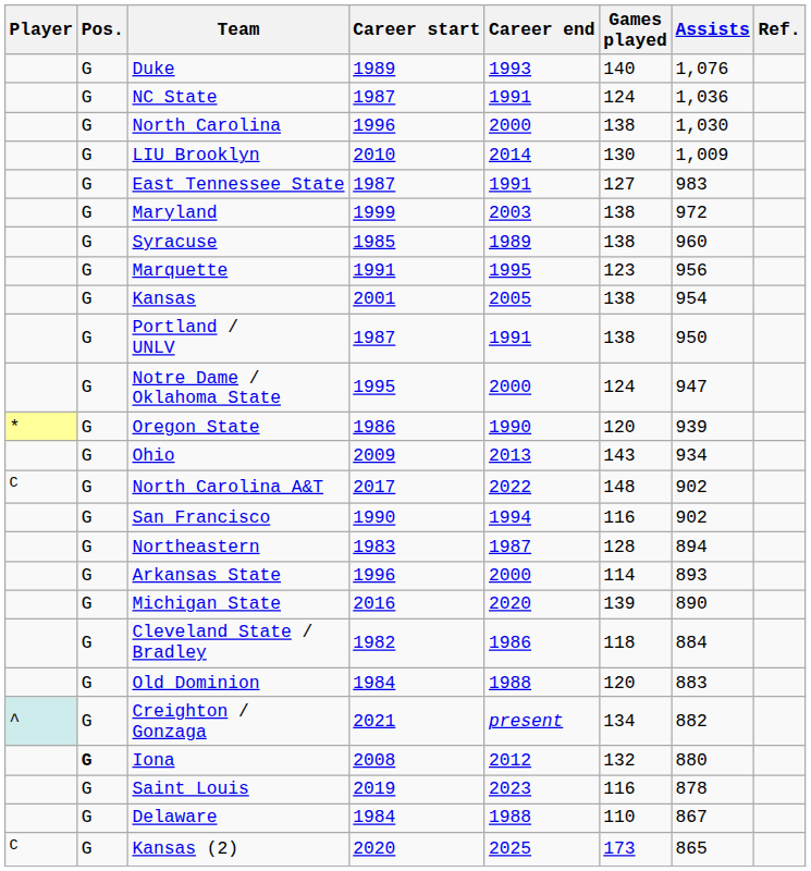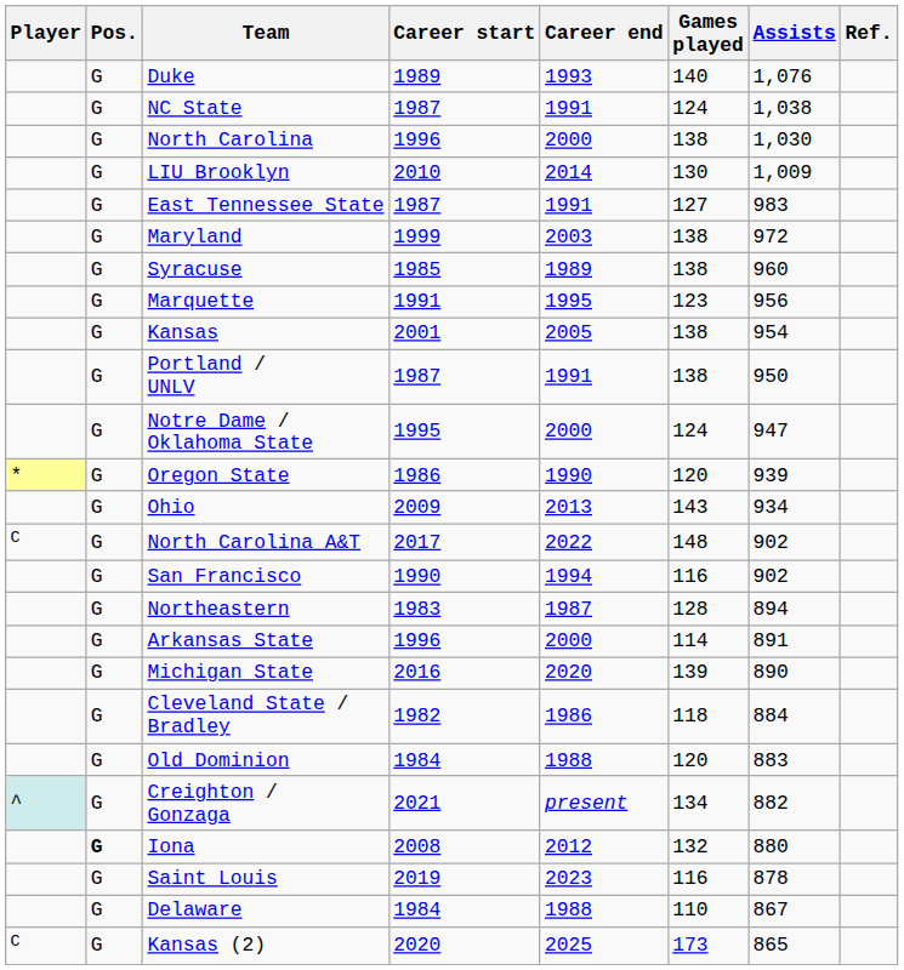 <table class="wikitable sortable">
 <tr>
 <th>Player</th>
 <th class="unsortable">Pos.</th>
 <th>Team</th>
 <th>Career start</th>
 <th>Career end</th>
 <th>Games<br>played</th>
 <th><a href='#'>Assists</a></th>
 <th class="unsortable">Ref.</th>
 </tr>
 <tr>
 <td></td>
 <td>G</td>
 <td><a href='#'>Duke</a></td>
 <td><a href='#'>1989</a></td>
 <td><a href='#'>1993</a></td>
 <td>140</td>
 <td>1,076</td>
 <td align=center></td>
 </tr>
 <tr>
 <td></td>
 <td>G</td>
 <td><a href='#'>NC State</a></td>
 <td><a href='#'>1987</a></td>
 <td><a href='#'>1991</a></td>
 <td>124</td>
-<td>1,036</td>
+<td>1,038</td>
 <td align=center></td>
 </tr>
 <tr>
 <td></td>
 <td>G</td>
 <td><a href='#'>North Carolina</a></td>
 <td><a href='#'>1996</a></td>
 <td><a href='#'>2000</a></td>
 <td>138</td>
 <td>1,030</td>
 <td align=center></td>
 </tr>
 <tr>
 <td></td>
 <td>G</td>
 <td><a href='#'>LIU Brooklyn</a></td>
 <td><a href='#'>2010</a></td>
 <td><a href='#'>2014</a></td>
 <td>130</td>
 <td>1,009</td>
 <td align=center></td>
 </tr>
 <tr>
 <td></td>
 <td>G</td>
 <td><a href='#'>East Tennessee State</a></td>
 <td><a href='#'>1987</a></td>
 <td><a href='#'>1991</a></td>
 <td>127</td>
 <td>983</td>
 <td align=center></td>
 </tr>
 <tr>
 <td></td>
 <td>G</td>
 <td><a href='#'>Maryland</a></td>
 <td><a href='#'>1999</a></td>
 <td><a href='#'>2003</a></td>
 <td>138</td>
 <td>972</td>
 <td align=center></td>
 </tr>
 <tr>
 <td></td>
 <td>G</td>
 <td><a href='#'>Syracuse</a></td>
 <td><a href='#'>1985</a></td>
 <td><a href='#'>1989</a></td>
 <td>138</td>
 <td>960</td>
 <td align=center></td>
 </tr>
 <tr>
 <td></td>
 <td>G</td>
 <td><a href='#'>Marquette</a></td>
 <td><a href='#'>1991</a></td>
 <td><a href='#'>1995</a></td>
 <td>123</td>
 <td>956</td>
 <td align=center></td>
 </tr>
 <tr>
 <td></td>
 <td>G</td>
 <td><a href='#'>Kansas</a></td>
 <td><a href='#'>2001</a></td>
 <td><a href='#'>2005</a></td>
 <td>138</td>
 <td>954</td>
 <td align=center></td>
 </tr>
 <tr>
 <td></td>
 <td>G</td>
 <td><a href='#'>Portland</a> /<br><a href='#'>UNLV</a></td>
 <td><a href='#'>1987</a></td>
 <td><a href='#'>1991</a></td>
 <td>138</td>
 <td>950</td>
 <td align=center></td>
 </tr>
 <tr>
 <td></td>
 <td>G</td>
 <td><a href='#'>Notre Dame</a> /<br> <a href='#'>Oklahoma State</a></td>
 <td><a href='#'>1995</a></td>
 <td><a href='#'>2000</a></td>
 <td>124</td>
 <td>947</td>
 <td align=center></td>
 </tr>
 <tr>
 <td style="background-color:#FFFF99;">*</td>
 <td>G</td>
 <td><a href='#'>Oregon State</a></td>
 <td><a href='#'>1986</a></td>
 <td><a href='#'>1990</a></td>
 <td>120</td>
 <td>939</td>
 <td align=center></td>
 </tr>
 <tr>
 <td></td>
 <td>G</td>
 <td><a href='#'>Ohio</a></td>
 <td><a href='#'>2009</a></td>
 <td><a href='#'>2013</a></td>
 <td>143</td>
 <td>934</td>
 <td align=center></td>
 </tr>
 <tr>
 <td><sup>C</sup></td>
 <td>G</td>
 <td><a href='#'>North Carolina A&T</a></td>
 <td><a href='#'>2017</a></td>
 <td><a href='#'>2022</a></td>
 <td>148</td>
 <td>902</td>
 <td align=center></td>
 </tr>
 <tr>
 <td></td>
 <td>G</td>
 <td><a href='#'>San Francisco</a></td>
 <td><a href='#'>1990</a></td>
 <td><a href='#'>1994</a></td>
 <td>116</td>
 <td>902</td>
 <td align=center></td>
 </tr>
 <tr>
 <td></td>
 <td>G</td>
 <td><a href='#'>Northeastern</a></td>
 <td><a href='#'>1983</a></td>
 <td><a href='#'>1987</a></td>
 <td>128</td>
 <td>894</td>
 <td align=center></td>
 </tr>
 <tr>
 <td></td>
 <td>G</td>
 <td><a href='#'>Arkansas State</a></td>
 <td><a href='#'>1996</a></td>
 <td><a href='#'>2000</a></td>
 <td>114</td>
-<td>893</td>
+<td>891</td>
 <td align=center></td>
 </tr>
 <tr>
 <td></td>
 <td>G</td>
 <td><a href='#'>Michigan State</a></td>
 <td><a href='#'>2016</a></td>
 <td><a href='#'>2020</a></td>
 <td>139</td>
 <td>890</td>
 <td align=center></td>
 </tr>
 <tr>
 <td></td>
 <td>G</td>
 <td><a href='#'>Cleveland State</a> /<br><a href='#'>Bradley</a></td>
 <td><a href='#'>1982</a></td>
 <td><a href='#'>1986</a></td>
 <td>118</td>
 <td>884</td>
 <td align=center></td>
 </tr>
 <tr>
 <td></td>
 <td>G</td>
 <td><a href='#'>Old Dominion</a></td>
 <td><a href='#'>1984</a></td>
 <td><a href='#'>1988</a></td>
 <td>120</td>
 <td>883</td>
 <td align=center></td>
 </tr>
 <tr>
 <td bgcolor=#cfecec>^</td>
 <td>G</td>
 <td><a href='#'>Creighton</a> /<br><a href='#'>Gonzaga</a></td>
 <td><a href='#'>2021</a></td>
 <td><em><a href='#'>present</a></em></td>
 <td>134</td>
 <td>882</td>
 <td align=center></td>
 </tr>
 <tr>
 <td></td>
 <td><strong>G</strong></td>
 <td><a href='#'>Iona</a></td>
 <td><a href='#'>2008</a></td>
 <td><a href='#'>2012</a></td>
 <td>132</td>
 <td>880</td>
 <td align=center></td>
 </tr>
 <tr>
 <td></td>
 <td>G</td>
 <td><a href='#'>Saint Louis</a></td>
 <td><a href='#'>2019</a></td>
 <td><a href='#'>2023</a></td>
 <td>116</td>
 <td>878</td>
 <td align=center></td>
 </tr>
 <tr>
 <td></td>
 <td>G</td>
 <td><a href='#'>Delaware</a></td>
 <td><a href='#'>1984</a></td>
 <td><a href='#'>1988</a></td>
 <td>110</td>
 <td>867</td>
 <td align=center></td>
 </tr>
 <tr>
 <td><sup>C</sup></td>
 <td>G</td>
 <td><a href='#'>Kansas</a> (2)</td>
 <td><a href='#'>2020</a></td>
 <td><a href='#'>2025</a></td>
 <td><a href='#'>173</a></td>
 <td>865</td>
 <td align=center></td>
 </tr>
 <tr>
 </tr>
 </table>
